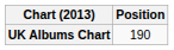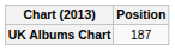 <table class="wikitable plainrowheaders" style="text-align:center">
 <tr>
 <th scope="col">Chart (2013)</th>
 <th scope="col">Position</th>
 </tr>
 <tr>
 <th scope="row">UK Albums Chart</th>
-<td>190</td>
+<td>187</td>
 </tr>
 </table>
